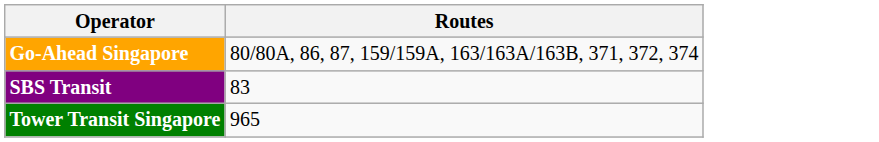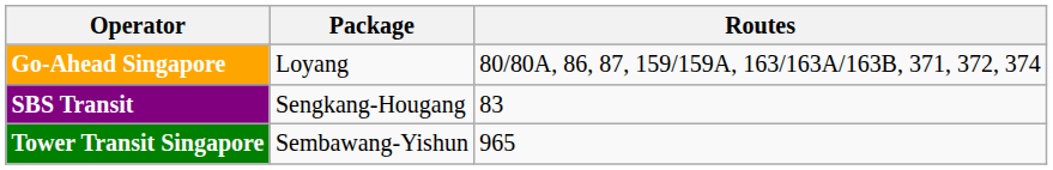 <table class="wikitable" style="font-size:85%; text-align: left">
 <tr>
 <th>Operator</th>
+<th>Package</th>
 <th>Routes</th>
 </tr>
 <tr>
 <td style="background-color:#FFA500; color: white"><strong>Go-Ahead Singapore</strong></td>
+<td>Loyang</td>
 <td>80/80A, 86, 87, 159/159A, 163/163A/163B, 371, 372, 374</td>
 </tr>
 <tr>
 <td style="background-color:#800080; color: white"><strong>SBS Transit</strong></td>
+<td>Sengkang-Hougang</td>
 <td>83</td>
 </tr>
 <tr>
 <td style="background-color:#008000; color: white"><strong>Tower Transit Singapore</strong></td>
+<td>Sembawang-Yishun</td>
 <td>965</td>
 </tr>
 </table>
